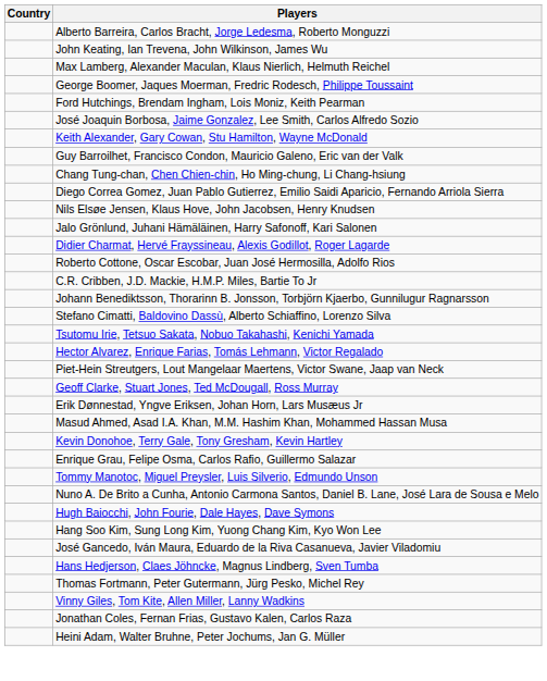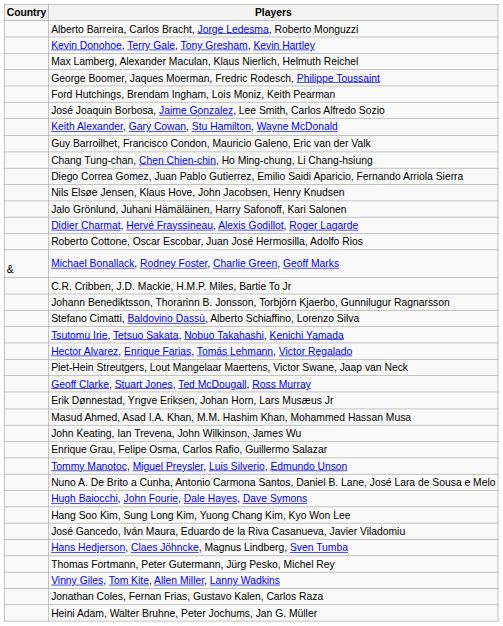 <table class="wikitable" style="font-size:95%;">
 <tr>
 <th>Country</th>
 <th>Players</th>
 </tr>
 <tr>
 <td></td>
 <td>Alberto Barreira, Carlos Bracht, <a href='#'>Jorge Ledesma</a>, Roberto Monguzzi</td>
 </tr>
 <tr>
 <td></td>
-<td>John Keating, Ian Trevena, John Wilkinson, James Wu</td>
+<td><a href='#'>Kevin Donohoe</a>, <a href='#'>Terry Gale</a>, <a href='#'>Tony Gresham</a>, <a href='#'>Kevin Hartley</a></td>
 </tr>
 <tr>
 <td></td>
 <td>Max Lamberg, Alexander Maculan, Klaus Nierlich, Helmuth Reichel</td>
 </tr>
 <tr>
 <td></td>
 <td>George Boomer, Jaques Moerman, Fredric Rodesch, <a href='#'>Philippe Toussaint</a></td>
 </tr>
 <tr>
 <td></td>
 <td>Ford Hutchings, Brendam Ingham, Lois Moniz, Keith Pearman</td>
 </tr>
 <tr>
 <td></td>
 <td>José Joaquin Borbosa, <a href='#'>Jaime Gonzalez</a>, Lee Smith, Carlos Alfredo Sozio</td>
 </tr>
 <tr>
 <td></td>
 <td><a href='#'>Keith Alexander</a>, <a href='#'>Gary Cowan</a>, <a href='#'>Stu Hamilton</a>, <a href='#'>Wayne McDonald</a></td>
 </tr>
 <tr>
 <td></td>
 <td>Guy Barroilhet, Francisco Condon, Mauricio Galeno, Eric van der Valk</td>
 </tr>
 <tr>
 <td></td>
 <td>Chang Tung-chan, <a href='#'>Chen Chien-chin</a>, Ho Ming-chung, Li Chang-hsiung</td>
 </tr>
 <tr>
 <td></td>
 <td>Diego Correa Gomez, Juan Pablo Gutierrez, Emilio Saidi Aparicio, Fernando Arriola Sierra</td>
 </tr>
 <tr>
 <td></td>
 <td>Nils Elsøe Jensen, Klaus Hove, John Jacobsen, Henry Knudsen</td>
 </tr>
 <tr>
 <td></td>
 <td>Jalo Grönlund, Juhani Hämäläinen, Harry Safonoff, Kari Salonen</td>
 </tr>
 <tr>
 <td></td>
 <td><a href='#'>Didier Charmat</a>, <a href='#'>Hervé Frayssineau</a>, <a href='#'>Alexis Godillot</a>, <a href='#'>Roger Lagarde</a></td>
 </tr>
 <tr>
 <td></td>
 <td>Roberto Cottone, Oscar Escobar, Juan José Hermosilla, Adolfo Rios</td>
 </tr>
 <tr>
+<td><br>& </td>
+<td><a href='#'>Michael Bonallack</a>, <a href='#'>Rodney Foster</a>, <a href='#'>Charlie Green</a>, <a href='#'>Geoff Marks</a></td>
+</tr>
+<tr>
 <td></td>
 <td>C.R. Cribben, J.D. Mackie, H.M.P. Miles, Bartie To Jr</td>
 </tr>
 <tr>
 <td></td>
 <td>Johann Benediktsson, Thorarinn B. Jonsson, Torbjörn Kjaerbo, Gunnilugur Ragnarsson</td>
 </tr>
 <tr>
 <td></td>
 <td>Stefano Cimatti, <a href='#'>Baldovino Dassù</a>, Alberto Schiaffino, Lorenzo Silva</td>
 </tr>
 <tr>
 <td></td>
 <td><a href='#'>Tsutomu Irie</a>, <a href='#'>Tetsuo Sakata</a>, <a href='#'>Nobuo Takahashi</a>, <a href='#'>Kenichi Yamada</a></td>
 </tr>
 <tr>
 <td></td>
 <td><a href='#'>Hector Alvarez</a>, <a href='#'>Enrique Farias</a>, <a href='#'>Tomás Lehmann</a>, <a href='#'>Victor Regalado</a></td>
 </tr>
 <tr>
 <td></td>
 <td>Piet-Hein Streutgers, Lout Mangelaar Maertens, Victor Swane, Jaap van Neck</td>
 </tr>
 <tr>
 <td></td>
 <td><a href='#'>Geoff Clarke</a>, <a href='#'>Stuart Jones</a>, <a href='#'>Ted McDougall</a>, <a href='#'>Ross Murray</a></td>
 </tr>
 <tr>
 <td></td>
 <td>Erik Dønnestad, Yngve Eriksen, Johan Horn, Lars Musæus Jr</td>
 </tr>
 <tr>
 <td></td>
 <td>Masud Ahmed, Asad I.A. Khan, M.M. Hashim Khan, Mohammed Hassan Musa</td>
 </tr>
 <tr>
 <td></td>
-<td><a href='#'>Kevin Donohoe</a>, <a href='#'>Terry Gale</a>, <a href='#'>Tony Gresham</a>, <a href='#'>Kevin Hartley</a></td>
+<td>John Keating, Ian Trevena, John Wilkinson, James Wu</td>
 </tr>
 <tr>
 <td></td>
 <td>Enrique Grau, Felipe Osma, Carlos Rafio, Guillermo Salazar</td>
 </tr>
 <tr>
 <td></td>
 <td><a href='#'>Tommy Manotoc</a>, <a href='#'>Miguel Preysler</a>, <a href='#'>Luis Silverio</a>, <a href='#'>Edmundo Unson</a></td>
 </tr>
 <tr>
 <td></td>
 <td>Nuno A. De Brito a Cunha, Antonio Carmona Santos, Daniel B. Lane, José Lara de Sousa e Melo</td>
 </tr>
 <tr>
 <td></td>
 <td><a href='#'>Hugh Baiocchi</a>, <a href='#'>John Fourie</a>, <a href='#'>Dale Hayes</a>, <a href='#'>Dave Symons</a></td>
 </tr>
 <tr>
 <td></td>
 <td>Hang Soo Kim, Sung Long Kim, Yuong Chang Kim, Kyo Won Lee</td>
 </tr>
 <tr>
 <td></td>
 <td>José Gancedo, Iván Maura, Eduardo de la Riva Casanueva, Javier Viladomiu</td>
 </tr>
 <tr>
 <td></td>
 <td><a href='#'>Hans Hedjerson</a>, <a href='#'>Claes Jöhncke</a>, Magnus Lindberg, <a href='#'>Sven Tumba</a></td>
 </tr>
 <tr>
 <td></td>
 <td>Thomas Fortmann, Peter Gutermann, Jürg Pesko, Michel Rey</td>
 </tr>
 <tr>
 <td></td>
 <td><a href='#'>Vinny Giles</a>, <a href='#'>Tom Kite</a>, <a href='#'>Allen Miller</a>, <a href='#'>Lanny Wadkins</a></td>
 </tr>
 <tr>
 <td></td>
 <td>Jonathan Coles, Fernan Frias, Gustavo Kalen, Carlos Raza</td>
 </tr>
 <tr>
 <td></td>
 <td>Heini Adam, Walter Bruhne, Peter Jochums, Jan G. Müller</td>
 </tr>
 </table>
